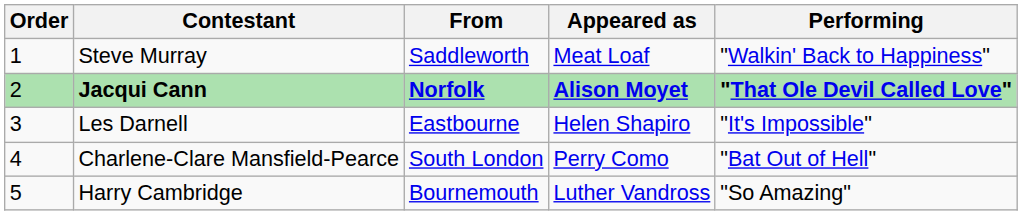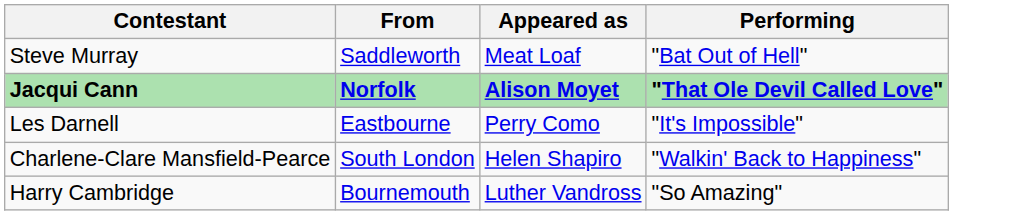 <table class="wikitable">
 <tr>
-<th>Order</th>
 <th>Contestant</th>
 <th>From</th>
 <th>Appeared as</th>
 <th>Performing</th>
 </tr>
 <tr>
-<td>1</td>
 <td>Steve Murray</td>
 <td><a href='#'>Saddleworth</a></td>
 <td><a href='#'>Meat Loaf</a></td>
-<td>"<a href='#'>Walkin' Back to Happiness</a>"</td>
+<td>"<a href='#'>Bat Out of Hell</a>"</td>
 </tr>
 <tr style="background:#ACE1AF;">
-<td>2</td>
 <td><strong>Jacqui Cann</strong></td>
 <td><strong><a href='#'>Norfolk</a></strong></td>
 <td><strong><a href='#'>Alison Moyet</a></strong></td>
 <td><strong>"<a href='#'>That Ole Devil Called Love</a>"</strong></td>
 </tr>
 <tr>
-<td>3</td>
 <td>Les Darnell</td>
 <td><a href='#'>Eastbourne</a></td>
-<td><a href='#'>Helen Shapiro</a></td>
+<td><a href='#'>Perry Como</a></td>
 <td>"<a href='#'>It's Impossible</a>"</td>
 </tr>
 <tr>
-<td>4</td>
 <td>Charlene-Clare Mansfield-Pearce</td>
 <td><a href='#'>South London</a></td>
-<td><a href='#'>Perry Como</a></td>
-<td>"<a href='#'>Bat Out of Hell</a>"</td>
+<td><a href='#'>Helen Shapiro</a></td>
+<td>"<a href='#'>Walkin' Back to Happiness</a>"</td>
 </tr>
 <tr>
-<td>5</td>
 <td>Harry Cambridge</td>
 <td><a href='#'>Bournemouth</a></td>
 <td><a href='#'>Luther Vandross</a></td>
 <td>"So Amazing"</td>
 </tr>
 </table>
